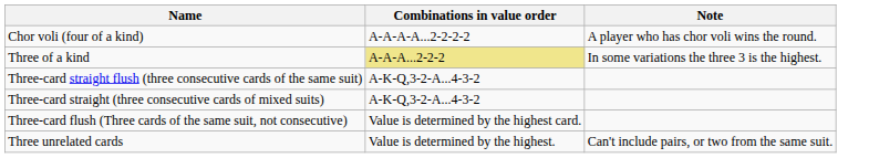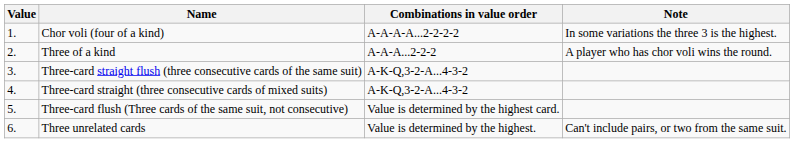 <table class="wikitable sortable">
 <tr>
+<th>Value</th>
 <th>Name</th>
 <th>Combinations in value order</th>
 <th>Note</th>
 </tr>
 <tr>
+<td>1.</td>
 <td>Chor voli (four of a kind)</td>
 <td>A-A-A-A...2-2-2-2</td>
+<td>In some variations the three 3 is the highest.</td>
+</tr>
+<tr>
+<td>2.</td>
+<td>Three of a kind</td>
+<td>A-A-A...2-2-2</td>
 <td>A player who has chor voli wins the round.</td>
 </tr>
 <tr>
-<td>Three of a kind</td>
-<td style="background: khaki;">A-A-A...2-2-2</td>
-<td>In some variations the three 3 is the highest.</td>
-</tr>
-<tr>
+<td>3.</td>
 <td>Three-card <a href='#'>straight flush</a> (three consecutive cards of the same suit)</td>
 <td>A-K-Q,3-2-A...4-3-2</td>
 <td></td>
 </tr>
 <tr>
+<td>4.</td>
 <td>Three-card straight (three consecutive cards of mixed suits)</td>
 <td>A-K-Q,3-2-A...4-3-2</td>
 <td></td>
 </tr>
 <tr>
+<td>5.</td>
 <td>Three-card flush (Three cards of the same suit, not consecutive)</td>
 <td>Value is determined by the highest card.</td>
 <td></td>
 </tr>
 <tr>
+<td>6.</td>
 <td>Three unrelated cards</td>
 <td>Value is determined by the highest.</td>
 <td>Can't include pairs, or two from the same suit.</td>
 </tr>
 </table>
